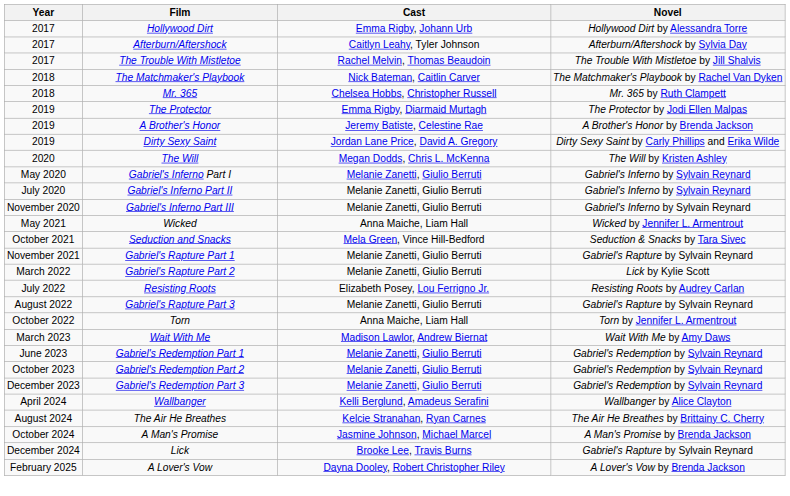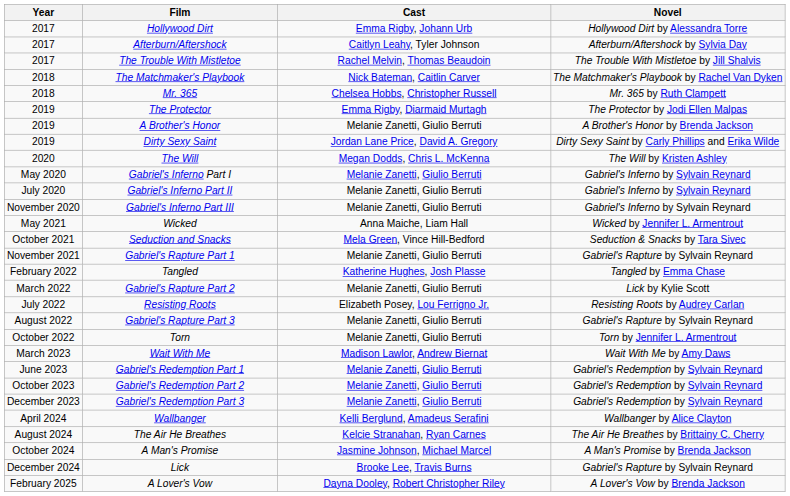 <table class="wikitable sortable" style="text-align:center;">
 <tr>
 <th width="10%">Year</th>
 <th width="25%">Film</th>
 <th width="35%">Cast</th>
 <th width="30%">Novel</th>
 </tr>
 <tr>
 <td>2017</td>
 <td><em><a href='#'>Hollywood Dirt</a></em></td>
 <td><a href='#'>Emma Rigby</a>, <a href='#'>Johann Urb</a></td>
 <td><em>Hollywood Dirt</em> by <a href='#'>Alessandra Torre</a></td>
 </tr>
 <tr>
 <td>2017</td>
 <td><em><a href='#'>Afterburn/Aftershock</a></em></td>
 <td><a href='#'>Caitlyn Leahy</a>, Tyler Johnson</td>
 <td><em>Afterburn/Aftershock</em> by <a href='#'>Sylvia Day</a></td>
 </tr>
 <tr>
 <td>2017</td>
 <td><em><a href='#'>The Trouble With Mistletoe</a></em></td>
 <td><a href='#'>Rachel Melvin</a>, <a href='#'>Thomas Beaudoin</a></td>
 <td><em>The Trouble With Mistletoe</em> by <a href='#'>Jill Shalvis</a></td>
 </tr>
 <tr>
 <td>2018</td>
 <td><em><a href='#'>The Matchmaker's Playbook</a></em></td>
 <td><a href='#'>Nick Bateman</a>, <a href='#'>Caitlin Carver</a></td>
 <td><em>The Matchmaker's Playbook</em> by <a href='#'>Rachel Van Dyken</a></td>
 </tr>
 <tr>
 <td>2018</td>
 <td><em><a href='#'>Mr. 365</a></em></td>
 <td><a href='#'>Chelsea Hobbs</a>, <a href='#'>Christopher Russell</a></td>
 <td><em>Mr. 365</em> by <a href='#'>Ruth Clampett</a></td>
 </tr>
 <tr>
 <td>2019</td>
 <td><em><a href='#'>The Protector</a></em></td>
 <td><a href='#'>Emma Rigby</a>, <a href='#'>Diarmaid Murtagh</a></td>
 <td><em>The Protector</em> by <a href='#'>Jodi Ellen Malpas</a></td>
 </tr>
 <tr>
 <td>2019</td>
 <td><em><a href='#'>A Brother's Honor</a></em></td>
-<td><a href='#'>Jeremy Batiste</a>, <a href='#'>Celestine Rae</a></td>
+<td>Melanie Zanetti, Giulio Berruti</td>
 <td><em>A Brother's Honor</em> by <a href='#'>Brenda Jackson</a></td>
 </tr>
 <tr>
 <td>2019</td>
 <td><em><a href='#'>Dirty Sexy Saint</a></em></td>
 <td><a href='#'>Jordan Lane Price</a>, <a href='#'>David A. Gregory</a></td>
 <td><em>Dirty Sexy Saint</em> by <a href='#'>Carly Phillips</a> and <a href='#'>Erika Wilde</a></td>
 </tr>
 <tr>
 <td>2020</td>
 <td><em><a href='#'>The Will</a></em></td>
 <td><a href='#'>Megan Dodds</a>, <a href='#'>Chris L. McKenna</a></td>
 <td><em>The Will</em> by <a href='#'>Kristen Ashley</a></td>
 </tr>
 <tr>
 <td>May 2020</td>
 <td><em><a href='#'>Gabriel's Inferno</a> Part I</em></td>
 <td><a href='#'>Melanie Zanetti</a>, <a href='#'>Giulio Berruti</a></td>
 <td><em>Gabriel's Inferno</em> by <a href='#'>Sylvain Reynard</a></td>
 </tr>
 <tr>
 <td>July 2020</td>
 <td><em><a href='#'>Gabriel's Inferno Part II</a></em></td>
 <td>Melanie Zanetti, Giulio Berruti</td>
 <td><em>Gabriel's Inferno</em> by <a href='#'>Sylvain Reynard</a></td>
 </tr>
 <tr>
 <td>November 2020</td>
 <td><em><a href='#'>Gabriel's Inferno Part III</a></em></td>
 <td>Melanie Zanetti, Giulio Berruti</td>
 <td><em>Gabriel's Inferno</em> by Sylvain Reynard</td>
 </tr>
 <tr>
 <td>May 2021</td>
 <td><em>Wicked</em></td>
 <td>Anna Maiche, Liam Hall</td>
 <td><em>Wicked</em> by <a href='#'>Jennifer L. Armentrout</a></td>
 </tr>
 <tr>
 <td>October 2021</td>
 <td><em><a href='#'>Seduction and Snacks</a></em></td>
 <td><a href='#'>Mela Green</a>, Vince Hill-Bedford</td>
 <td><em>Seduction & Snacks</em> by <a href='#'>Tara Sivec</a></td>
 </tr>
 <tr>
 <td>November 2021</td>
 <td><em><a href='#'>Gabriel's Rapture Part 1</a></em></td>
 <td>Melanie Zanetti, Giulio Berruti</td>
 <td><em>Gabriel's Rapture</em> by Sylvain Reynard</td>
 </tr>
 <tr>
+<td>February 2022</td>
+<td><em>Tangled</em></td>
+<td><a href='#'>Katherine Hughes</a>, <a href='#'>Josh Plasse</a></td>
+<td><em>Tangled </em> by <a href='#'>Emma Chase</a></td>
+</tr>
+<tr>
 <td>March 2022</td>
 <td><em><a href='#'>Gabriel's Rapture Part 2</a></em></td>
 <td>Melanie Zanetti, Giulio Berruti</td>
 <td><em>Lick</em> by Kylie Scott</td>
 </tr>
 <tr>
 <td>July 2022</td>
 <td><em><a href='#'>Resisting Roots</a></em></td>
 <td>Elizabeth Posey, <a href='#'>Lou Ferrigno Jr.</a></td>
 <td><em>Resisting Roots</em> by <a href='#'>Audrey Carlan</a></td>
 </tr>
 <tr>
 <td>August 2022</td>
 <td><em><a href='#'>Gabriel's Rapture Part 3</a></em></td>
 <td>Melanie Zanetti, Giulio Berruti</td>
 <td><em>Gabriel's Rapture</em> by Sylvain Reynard</td>
 </tr>
 <tr>
 <td>October 2022</td>
 <td><em>Torn</em></td>
-<td>Anna Maiche, Liam Hall</td>
+<td>Melanie Zanetti, Giulio Berruti</td>
 <td><em>Torn</em> by <a href='#'>Jennifer L. Armentrout</a></td>
 </tr>
 <tr>
 <td>March 2023</td>
 <td><em><a href='#'>Wait With Me</a></em></td>
 <td><a href='#'>Madison Lawlor</a>, <a href='#'>Andrew Biernat</a></td>
 <td><em>Wait With Me </em> by <a href='#'>Amy Daws</a></td>
 </tr>
 <tr>
 <td>June 2023</td>
 <td><em><a href='#'>Gabriel's Redemption Part 1</a></em></td>
 <td><a href='#'>Melanie Zanetti</a>, <a href='#'>Giulio Berruti</a></td>
 <td><em>Gabriel's Redemption</em> by <a href='#'>Sylvain Reynard</a></td>
 </tr>
 <tr>
 <td>October 2023</td>
 <td><em><a href='#'>Gabriel's Redemption Part 2</a></em></td>
 <td><a href='#'>Melanie Zanetti</a>, <a href='#'>Giulio Berruti</a></td>
 <td><em>Gabriel's Redemption</em> by <a href='#'>Sylvain Reynard</a></td>
 </tr>
 <tr>
 <td>December 2023</td>
 <td><em><a href='#'>Gabriel's Redemption Part 3</a></em></td>
 <td><a href='#'>Melanie Zanetti</a>, <a href='#'>Giulio Berruti</a></td>
 <td><em>Gabriel's Redemption</em> by <a href='#'>Sylvain Reynard</a></td>
 </tr>
 <tr>
 <td>April 2024</td>
 <td><em><a href='#'>Wallbanger</a></em></td>
 <td><a href='#'>Kelli Berglund</a>, <a href='#'>Amadeus Serafini</a></td>
 <td><em>Wallbanger</em> by <a href='#'>Alice Clayton</a></td>
 </tr>
 <tr>
 <td>August 2024</td>
 <td><em>The Air He Breathes</em></td>
 <td><a href='#'>Kelcie Stranahan</a>, <a href='#'>Ryan Carnes</a></td>
 <td><em>The Air He Breathes</em> by <a href='#'>Brittainy C. Cherry</a></td>
 </tr>
 <tr>
 <td>October 2024</td>
 <td><em>A Man's Promise</em></td>
 <td><a href='#'>Jasmine Johnson</a>, <a href='#'>Michael Marcel</a></td>
 <td><em>A Man's Promise</em> by <a href='#'>Brenda Jackson</a></td>
 </tr>
 <tr>
 <td>December 2024</td>
 <td><em>Lick</em></td>
 <td><a href='#'>Brooke Lee</a>, <a href='#'>Travis Burns</a></td>
 <td><em>Gabriel's Rapture</em> by Sylvain Reynard</td>
 </tr>
 <tr>
 <td>February 2025</td>
 <td><em>A Lover's Vow</em></td>
 <td><a href='#'>Dayna Dooley</a>, <a href='#'>Robert Christopher Riley</a></td>
 <td><em>A Lover's Vow</em> by <a href='#'>Brenda Jackson</a></td>
 </tr>
 </table>
